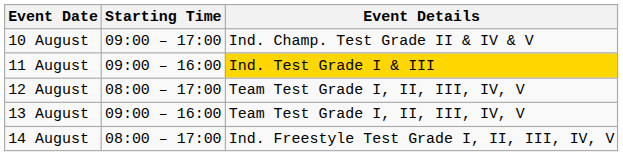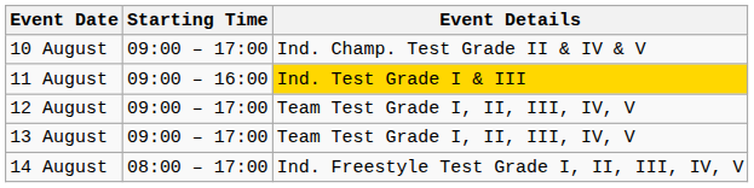 <table class="wikitable">
 <tr>
 <th>Event Date</th>
 <th>Starting Time</th>
 <th>Event Details</th>
 </tr>
 <tr>
 <td>10 August</td>
 <td>09:00 – 17:00</td>
 <td>Ind. Champ. Test Grade II & IV & V</td>
 </tr>
 <tr>
 <td>11 August</td>
 <td>09:00 – 16:00</td>
 <td style="background: gold;">Ind. Test Grade I & III</td>
 </tr>
 <tr>
 <td>12 August</td>
-<td>08:00 – 17:00</td>
+<td>09:00 – 17:00</td>
 <td>Team Test Grade I, II, III, IV, V</td>
 </tr>
 <tr>
 <td>13 August</td>
-<td>09:00 – 16:00</td>
+<td>09:00 – 17:00</td>
 <td>Team Test Grade I, II, III, IV, V</td>
 </tr>
 <tr>
 <td>14 August</td>
 <td>08:00 – 17:00</td>
 <td>Ind. Freestyle Test Grade I, II, III, IV, V</td>
 </tr>
 </table>
